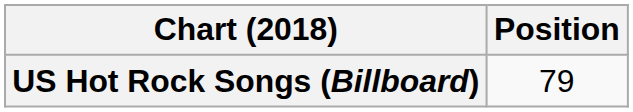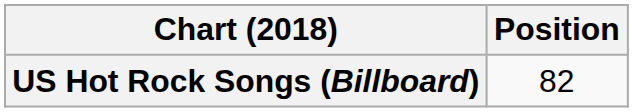 <table class="wikitable plainrowheaders" style="text-align:center">
 <tr>
 <th scope="col">Chart (2018)</th>
 <th scope="col">Position</th>
 </tr>
 <tr>
 <th scope="row">US Hot Rock Songs (<em>Billboard</em>)</th>
-<td>79</td>
+<td>82</td>
 </tr>
 </table>
